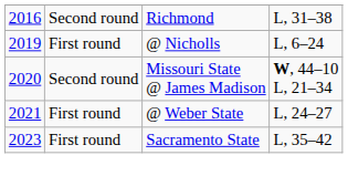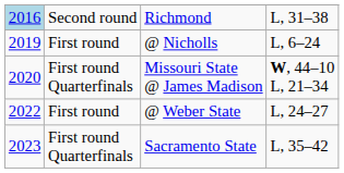 <table class="wikitable">
 <tr>
 </tr>
 <tr>
-<td><a href='#'>2016</a></td>
+<td style="background: lightblue;"><a href='#'>2016</a></td>
 <td>Second round</td>
 <td><a href='#'>Richmond</a></td>
 <td>L, 31–38</td>
 </tr>
 <tr>
 <td><a href='#'>2019</a></td>
 <td>First round</td>
 <td>@ <a href='#'>Nicholls</a></td>
 <td>L, 6–24</td>
 </tr>
 <tr>
 <td><a href='#'>2020</a></td>
-<td>Second round</td>
+<td>First round<br>Quarterfinals</td>
 <td><a href='#'>Missouri State</a><br>@ <a href='#'>James Madison</a></td>
 <td><strong>W</strong>, 44–10<br>L, 21–34</td>
 </tr>
 <tr>
-<td><a href='#'>2021</a></td>
+<td><a href='#'>2022</a></td>
 <td>First round</td>
 <td>@ <a href='#'>Weber State</a></td>
 <td>L, 24–27</td>
 </tr>
 <tr>
 <td><a href='#'>2023</a></td>
-<td>First round</td>
+<td>First round<br>Quarterfinals</td>
 <td><a href='#'>Sacramento State</a></td>
 <td>L, 35–42</td>
 </tr>
 </table>
